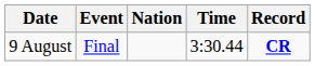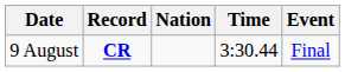 <table class="wikitable" style=text-align:center>
 <tr>
 <th>Date</th>
-<th>Event</th>
+<th>Record</th>
 <th>Nation</th>
 <th>Time</th>
-<th>Record</th>
+<th>Event</th>
 </tr>
 <tr>
 <td>9 August</td>
-<td><a href='#'>Final</a></td>
+<td><strong><a href='#'>CR</a></strong></td>
 <td align=left></td>
 <td>3:30.44</td>
-<td><strong><a href='#'>CR</a></strong></td>
+<td><a href='#'>Final</a></td>
 </tr>
 </table>
